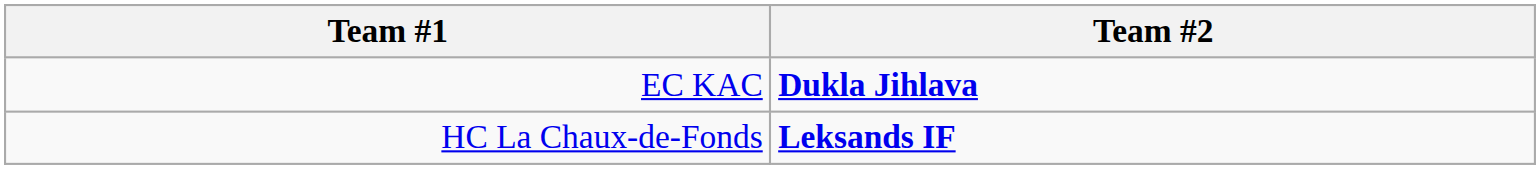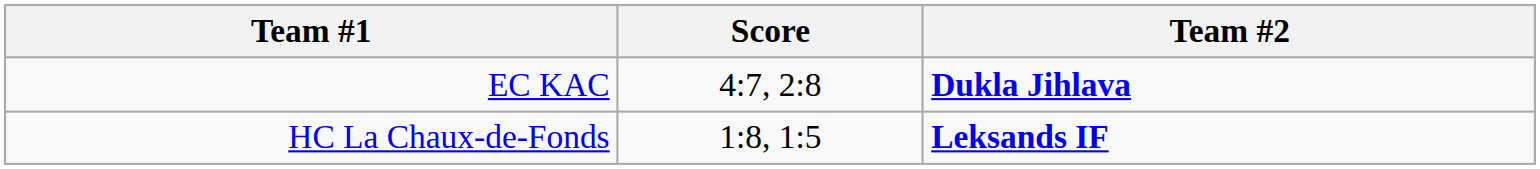 <table class="wikitable" style="text-align: center;">
 <tr>
 <th width=22%>Team #1</th>
+<th width=11%>Score</th>
 <th width=22%>Team #2</th>
 </tr>
 <tr>
 <td style="text-align: right;"><a href='#'>EC KAC</a> </td>
+<td>4:7, 2:8</td>
 <td style="text-align: left;"> <strong><a href='#'>Dukla Jihlava</a></strong></td>
 </tr>
 <tr>
 <td style="text-align: right;"><a href='#'>HC La Chaux-de-Fonds</a> </td>
+<td>1:8, 1:5</td>
 <td style="text-align: left;"> <strong><a href='#'>Leksands IF</a></strong></td>
 </tr>
 </table>
